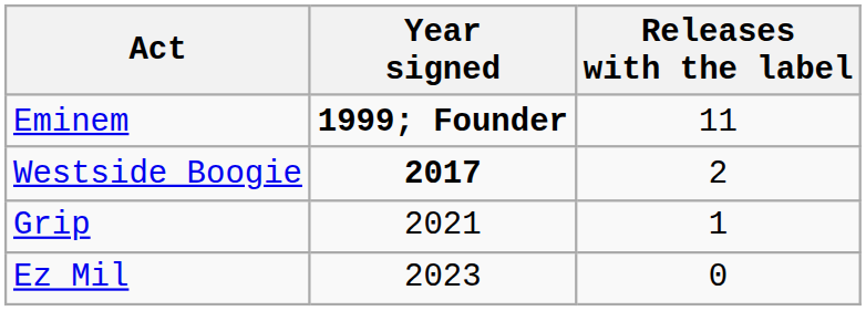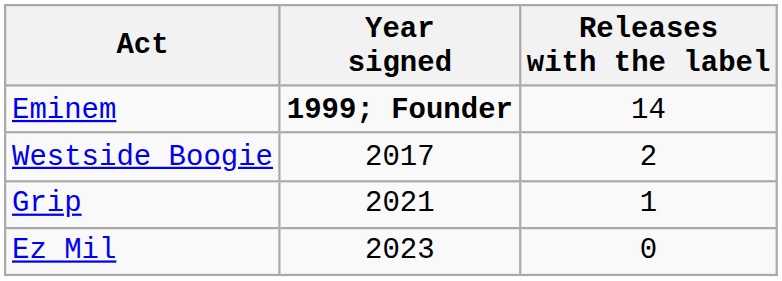 <table class="wikitable">
 <tr>
 <th>Act</th>
 <th>Year <br>signed</th>
 <th>Releases <br>with the label</th>
 </tr>
 <tr>
 <td><a href='#'>Eminem</a></td>
 <td style="text-align:center;"><strong>1999; Founder</strong></td>
-<td style="text-align:center;">11</td>
+<td style="text-align:center;">14</td>
 </tr>
 <tr>
 <td><a href='#'>Westside Boogie</a></td>
-<td style="text-align:center;"><strong>2017</strong></td>
+<td style="text-align:center;">2017</td>
 <td style="text-align:center;">2</td>
 </tr>
 <tr>
 <td><a href='#'>Grip</a></td>
 <td style="text-align:center;">2021</td>
 <td style="text-align:center;">1</td>
 </tr>
 <tr>
 <td><a href='#'>Ez Mil</a></td>
 <td style="text-align:center;">2023</td>
 <td style="text-align:center;">0</td>
 </tr>
 </table>
